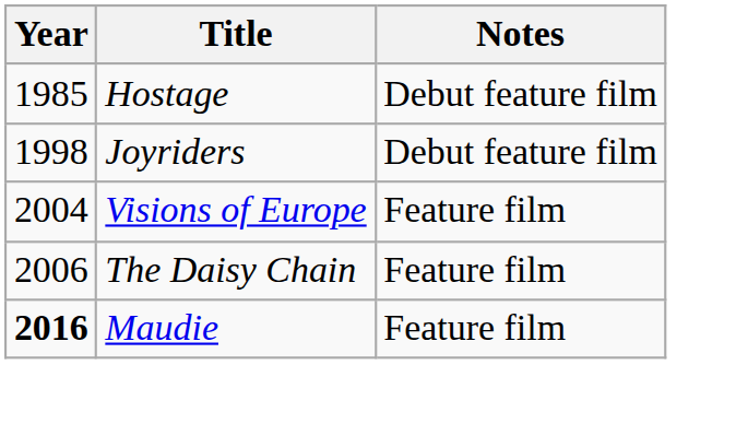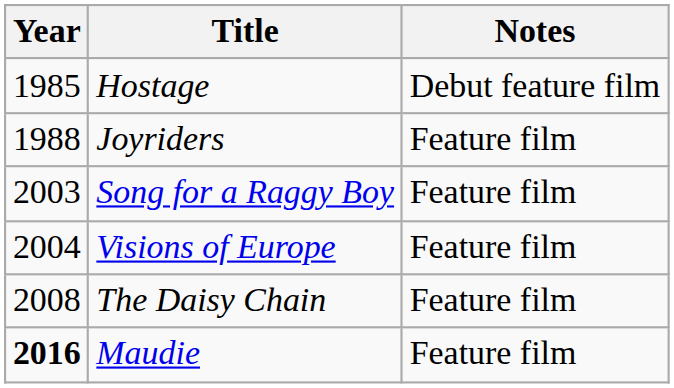 <table class="wikitable sortable">
 <tr>
 <th>Year</th>
 <th>Title</th>
 <th>Notes</th>
 </tr>
 <tr>
 <td>1985</td>
 <td><em>Hostage</em></td>
 <td>Debut feature film</td>
 </tr>
 <tr>
-<td>1998</td>
+<td>1988</td>
 <td><em>Joyriders</em></td>
-<td>Debut feature film</td>
+<td>Feature film</td>
+</tr>
+<tr>
+<td>2003</td>
+<td><em><a href='#'>Song for a Raggy Boy</a></em></td>
+<td>Feature film</td>
 </tr>
 <tr>
 <td>2004</td>
 <td><em><a href='#'>Visions of Europe</a></em></td>
 <td>Feature film</td>
 </tr>
 <tr>
-<td>2006</td>
+<td>2008</td>
 <td><em>The Daisy Chain</em></td>
 <td>Feature film</td>
 </tr>
 <tr>
 <td><strong>2016</strong></td>
 <td><em><a href='#'>Maudie</a></em></td>
 <td>Feature film</td>
 </tr>
 </table>
